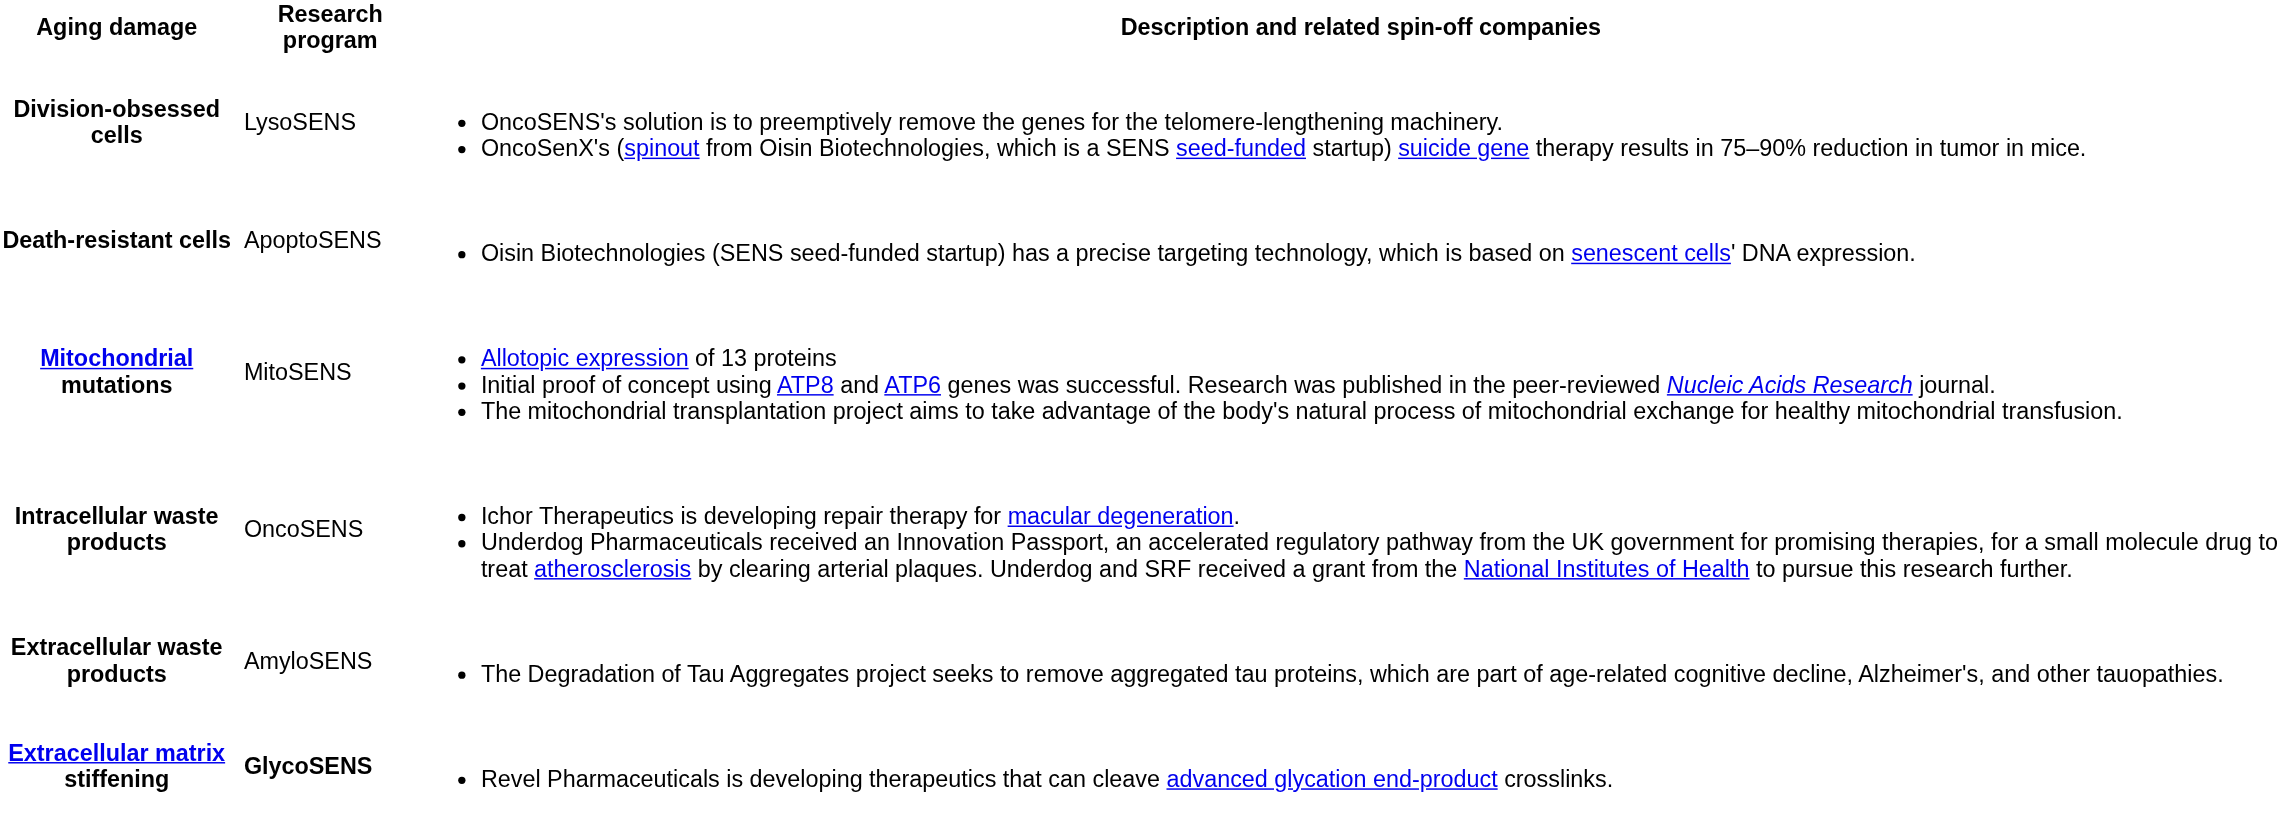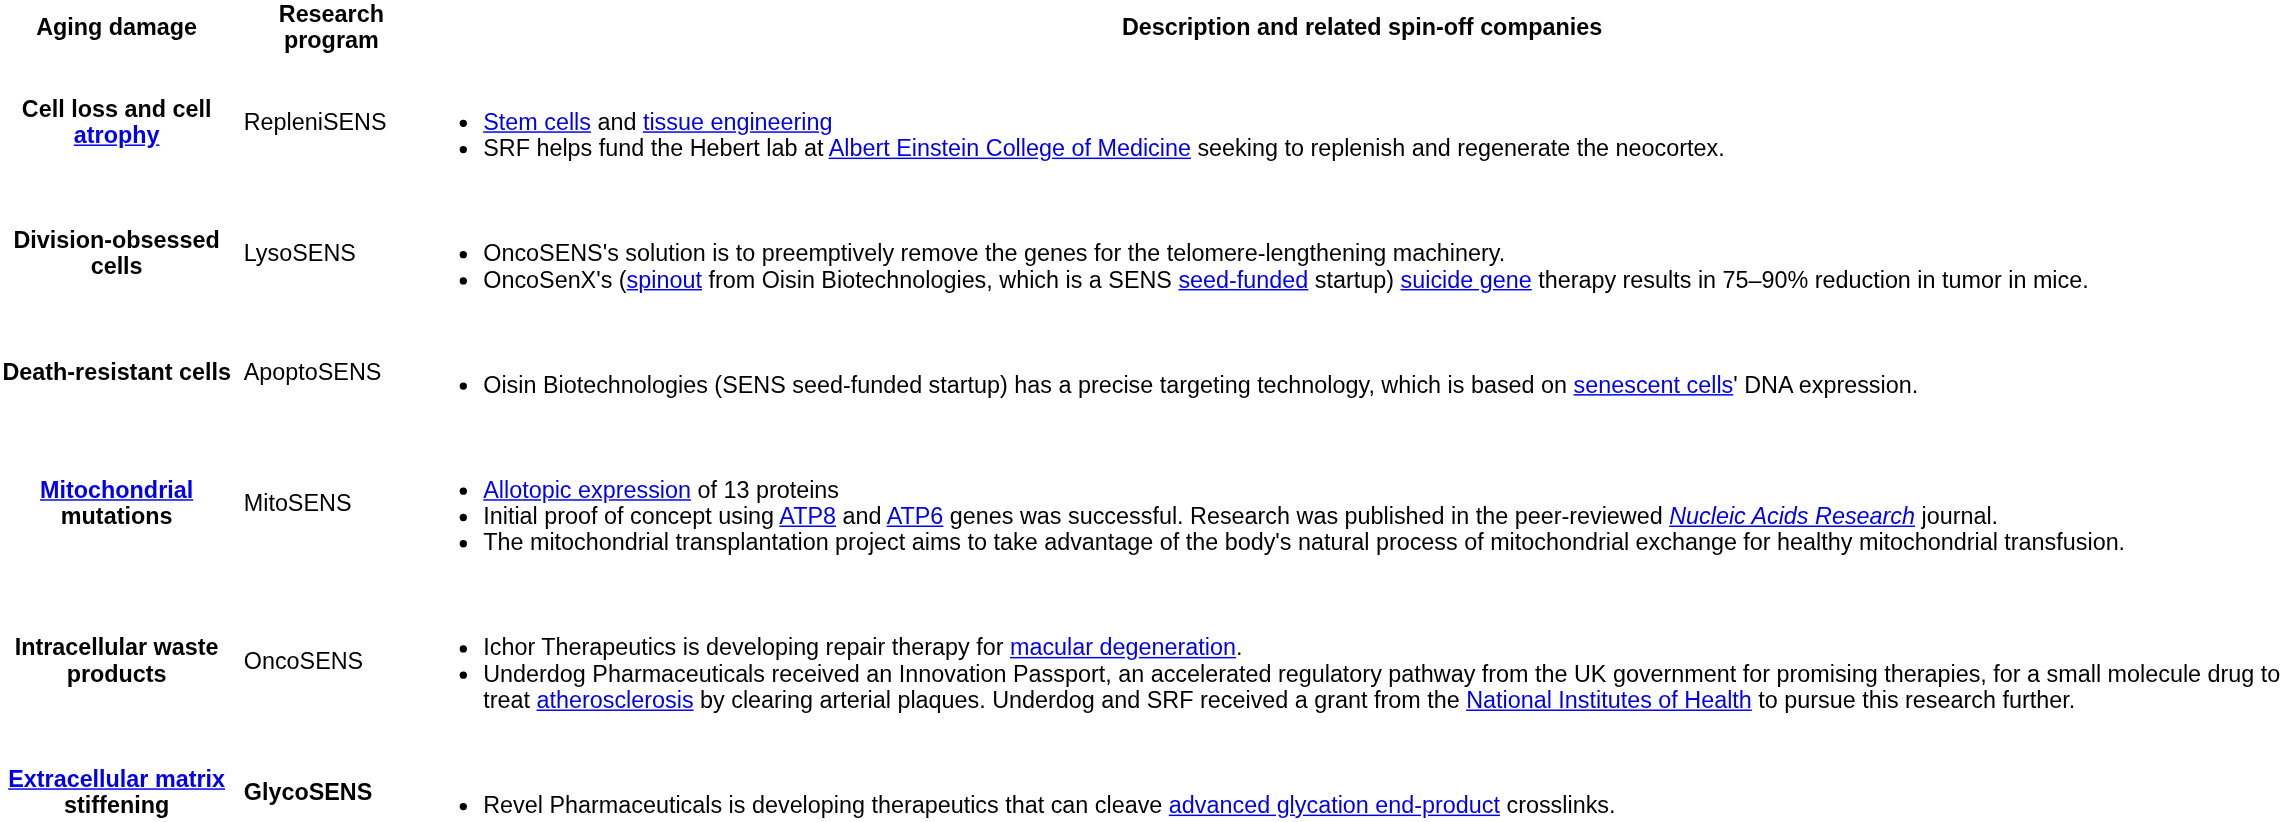 <table>
 <tr>
 <th>Aging damage</th>
 <th>Research program</th>
 <th>Description and related spin-off companies</th>
+</tr>
+<tr>
+<th>Cell loss and cell <a href='#'>atrophy</a></th>
+<td>RepleniSENS</td>
+<td><br><ul><li><a href='#'>Stem cells</a> and <a href='#'>tissue engineering</a></li><li>SRF helps fund the Hebert lab at <a href='#'>Albert Einstein College of Medicine</a> seeking to replenish and regenerate the neocortex.</li></ul></td>
 </tr>
 <tr>
 <th>Division-obsessed cells</th>
 <td>LysoSENS</td>
 <td><br><ul><li>OncoSENS's solution is to preemptively remove the genes for the telomere-lengthening machinery.</li><li>OncoSenX's (<a href='#'>spinout</a> from Oisin Biotechnologies, which is a SENS <a href='#'>seed-funded</a> startup) <a href='#'>suicide gene</a> therapy results in 75–90% reduction in tumor in mice.</li></ul></td>
 </tr>
 <tr>
 <th>Death-resistant cells</th>
 <td>ApoptoSENS</td>
 <td><br><ul><li>Oisin Biotechnologies (SENS seed-funded startup) has a precise targeting technology, which is based on <a href='#'>senescent cells</a>' DNA expression.</li></ul></td>
 </tr>
 <tr>
 <th><a href='#'>Mitochondrial</a> mutations</th>
 <td>MitoSENS</td>
 <td><br><ul><li><a href='#'>Allotopic expression</a> of 13 proteins</li><li>Initial proof of concept using <a href='#'>ATP8</a> and <a href='#'>ATP6</a> genes was successful. Research was published in the peer-reviewed <em><a href='#'>Nucleic Acids Research</a></em> journal.</li><li>The mitochondrial transplantation project aims to take advantage of the body's natural process of mitochondrial exchange for healthy mitochondrial transfusion.</li></ul></td>
 </tr>
 <tr>
 <th>Intracellular waste products</th>
 <td>OncoSENS</td>
 <td><br><ul><li>Ichor Therapeutics is developing repair therapy for <a href='#'>macular degeneration</a>.</li><li>Underdog Pharmaceuticals received an Innovation Passport, an accelerated regulatory pathway from the UK government for promising therapies, for a small molecule drug to treat <a href='#'>atherosclerosis</a> by clearing arterial plaques. Underdog and SRF received a grant from the <a href='#'>National Institutes of Health</a> to pursue this research further.</li></ul></td>
 </tr>
 <tr>
-<th>Extracellular waste products</th>
-<td>AmyloSENS</td>
-<td><br><ul><li>The Degradation of Tau Aggregates project seeks to remove aggregated tau proteins, which are part of age-related cognitive decline, Alzheimer's, and other tauopathies.</li></ul></td>
-</tr>
-<tr>
 <th><a href='#'>Extracellular matrix</a> stiffening</th>
 <td><strong>GlycoSENS</strong></td>
 <td><br><ul><li>Revel Pharmaceuticals is developing therapeutics that can cleave <a href='#'>advanced glycation end-product</a> crosslinks.</li></ul></td>
 </tr>
 </table>
